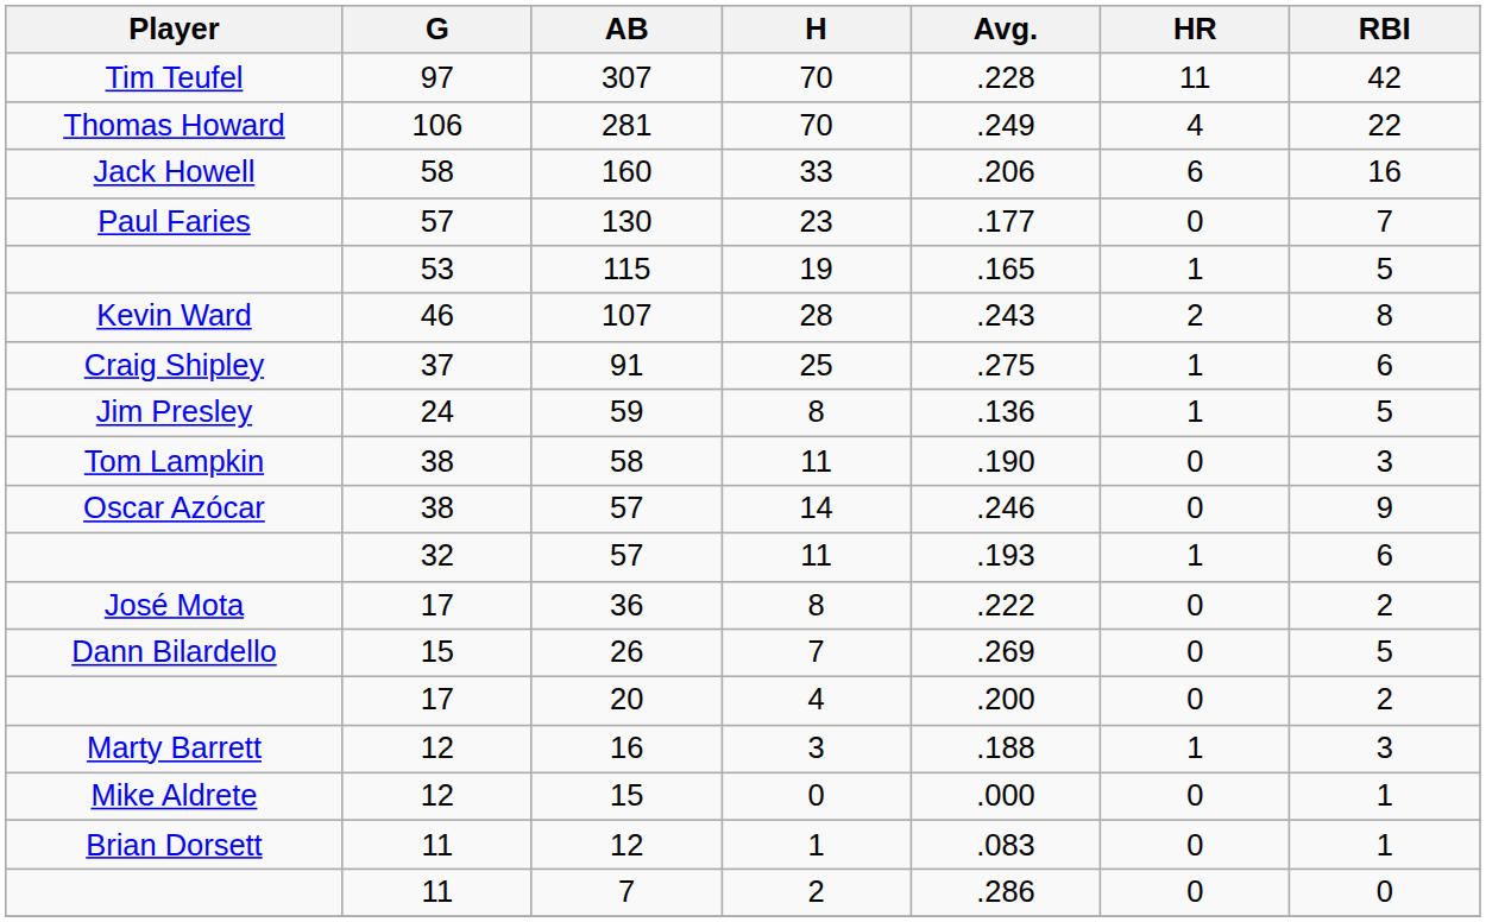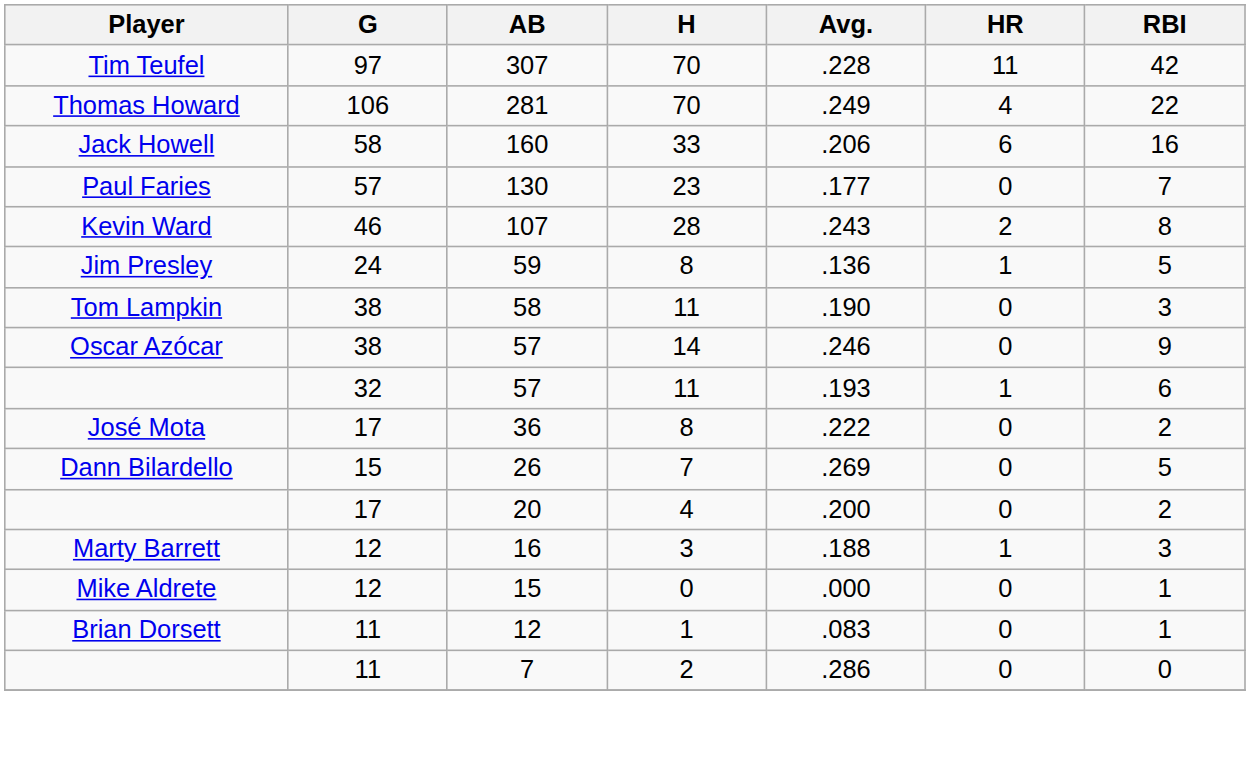 <table class="wikitable sortable">
 <tr>
 <th bgcolor="#DDDDFF" width="16%">Player</th>
 <th bgcolor="#DDDDFF" width="9%">G</th>
 <th bgcolor="#DDDDFF" width="9%">AB</th>
 <th bgcolor="#DDDDFF" width="9%">H</th>
 <th bgcolor="#DDDDFF" width="9%">Avg.</th>
 <th bgcolor="#DDDDFF" width="9%">HR</th>
 <th bgcolor="#DDDDFF" width="9%">RBI</th>
 </tr>
 <tr align="center">
 <td><a href='#'>Tim Teufel</a></td>
 <td>97</td>
 <td>307</td>
 <td>70</td>
 <td>.228</td>
 <td>11</td>
 <td>42</td>
 </tr>
 <tr align=center>
 <td><a href='#'>Thomas Howard</a></td>
 <td>106</td>
 <td>281</td>
 <td>70</td>
 <td>.249</td>
 <td>4</td>
 <td>22</td>
 </tr>
 <tr align=center>
 <td><a href='#'>Jack Howell</a></td>
 <td>58</td>
 <td>160</td>
 <td>33</td>
 <td>.206</td>
 <td>6</td>
 <td>16</td>
 </tr>
 <tr align=center>
 <td><a href='#'>Paul Faries</a></td>
 <td>57</td>
 <td>130</td>
 <td>23</td>
 <td>.177</td>
 <td>0</td>
 <td>7</td>
 </tr>
-<tr align=center>
-<td></td>
-<td>53</td>
-<td>115</td>
-<td>19</td>
-<td>.165</td>
-<td>1</td>
-<td>5</td>
-</tr>
 <tr align="center">
 <td><a href='#'>Kevin Ward</a></td>
 <td>46</td>
 <td>107</td>
 <td>28</td>
 <td>.243</td>
 <td>2</td>
 <td>8</td>
-</tr>
-<tr align=center>
-<td><a href='#'>Craig Shipley</a></td>
-<td>37</td>
-<td>91</td>
-<td>25</td>
-<td>.275</td>
-<td>1</td>
-<td>6</td>
 </tr>
 <tr align=center>
 <td><a href='#'>Jim Presley</a></td>
 <td>24</td>
 <td>59</td>
 <td>8</td>
 <td>.136</td>
 <td>1</td>
 <td>5</td>
 </tr>
 <tr align=center>
 <td><a href='#'>Tom Lampkin</a></td>
 <td>38</td>
 <td>58</td>
 <td>11</td>
 <td>.190</td>
 <td>0</td>
 <td>3</td>
 </tr>
 <tr align=center>
 <td><a href='#'>Oscar Azócar</a></td>
 <td>38</td>
 <td>57</td>
 <td>14</td>
 <td>.246</td>
 <td>0</td>
 <td>9</td>
 </tr>
 <tr align=center>
 <td></td>
 <td>32</td>
 <td>57</td>
 <td>11</td>
 <td>.193</td>
 <td>1</td>
 <td>6</td>
 </tr>
 <tr align="center">
 <td><a href='#'>José Mota</a></td>
 <td>17</td>
 <td>36</td>
 <td>8</td>
 <td>.222</td>
 <td>0</td>
 <td>2</td>
 </tr>
 <tr align=center>
 <td><a href='#'>Dann Bilardello</a></td>
 <td>15</td>
 <td>26</td>
 <td>7</td>
 <td>.269</td>
 <td>0</td>
 <td>5</td>
 </tr>
 <tr align=center>
 <td></td>
 <td>17</td>
 <td>20</td>
 <td>4</td>
 <td>.200</td>
 <td>0</td>
 <td>2</td>
 </tr>
 <tr align="center">
 <td><a href='#'>Marty Barrett</a></td>
 <td>12</td>
 <td>16</td>
 <td>3</td>
 <td>.188</td>
 <td>1</td>
 <td>3</td>
 </tr>
 <tr align=center>
 <td><a href='#'>Mike Aldrete</a></td>
 <td>12</td>
 <td>15</td>
 <td>0</td>
 <td>.000</td>
 <td>0</td>
 <td>1</td>
 </tr>
 <tr align=center>
 <td><a href='#'>Brian Dorsett</a></td>
 <td>11</td>
 <td>12</td>
 <td>1</td>
 <td>.083</td>
 <td>0</td>
 <td>1</td>
 </tr>
 <tr align=center>
 <td></td>
 <td>11</td>
 <td>7</td>
 <td>2</td>
 <td>.286</td>
 <td>0</td>
 <td>0</td>
 </tr>
 <tr align="center">
 </tr>
 </table>
